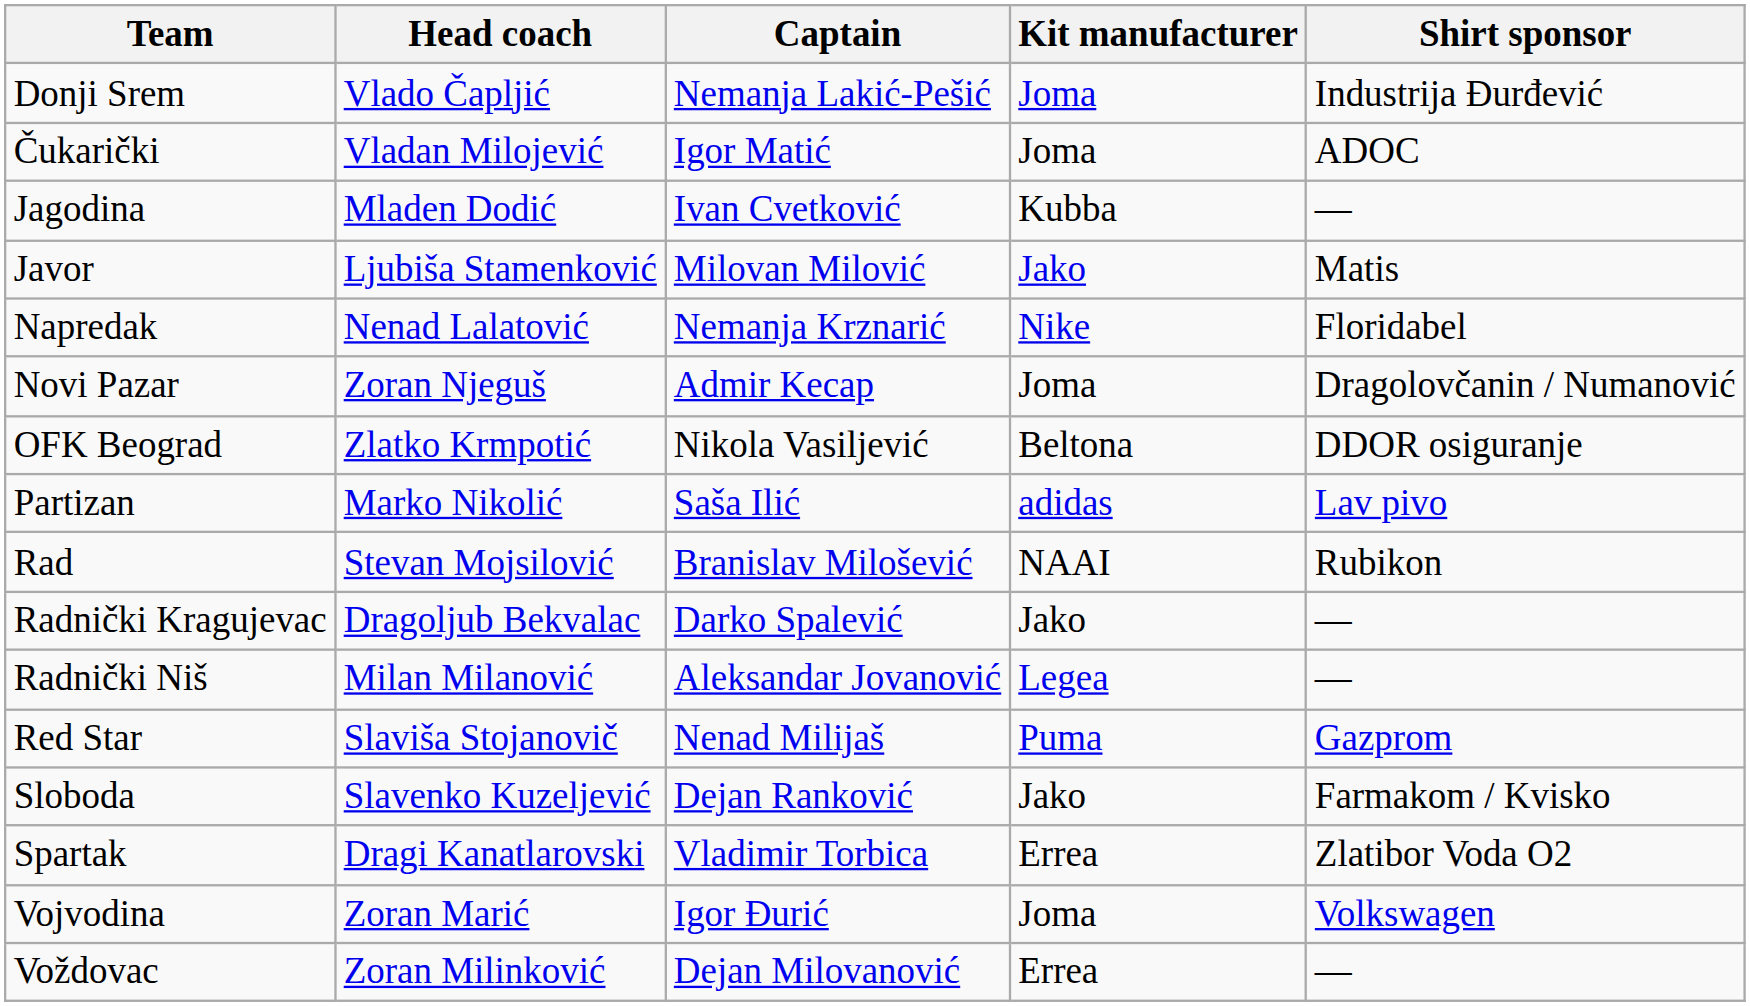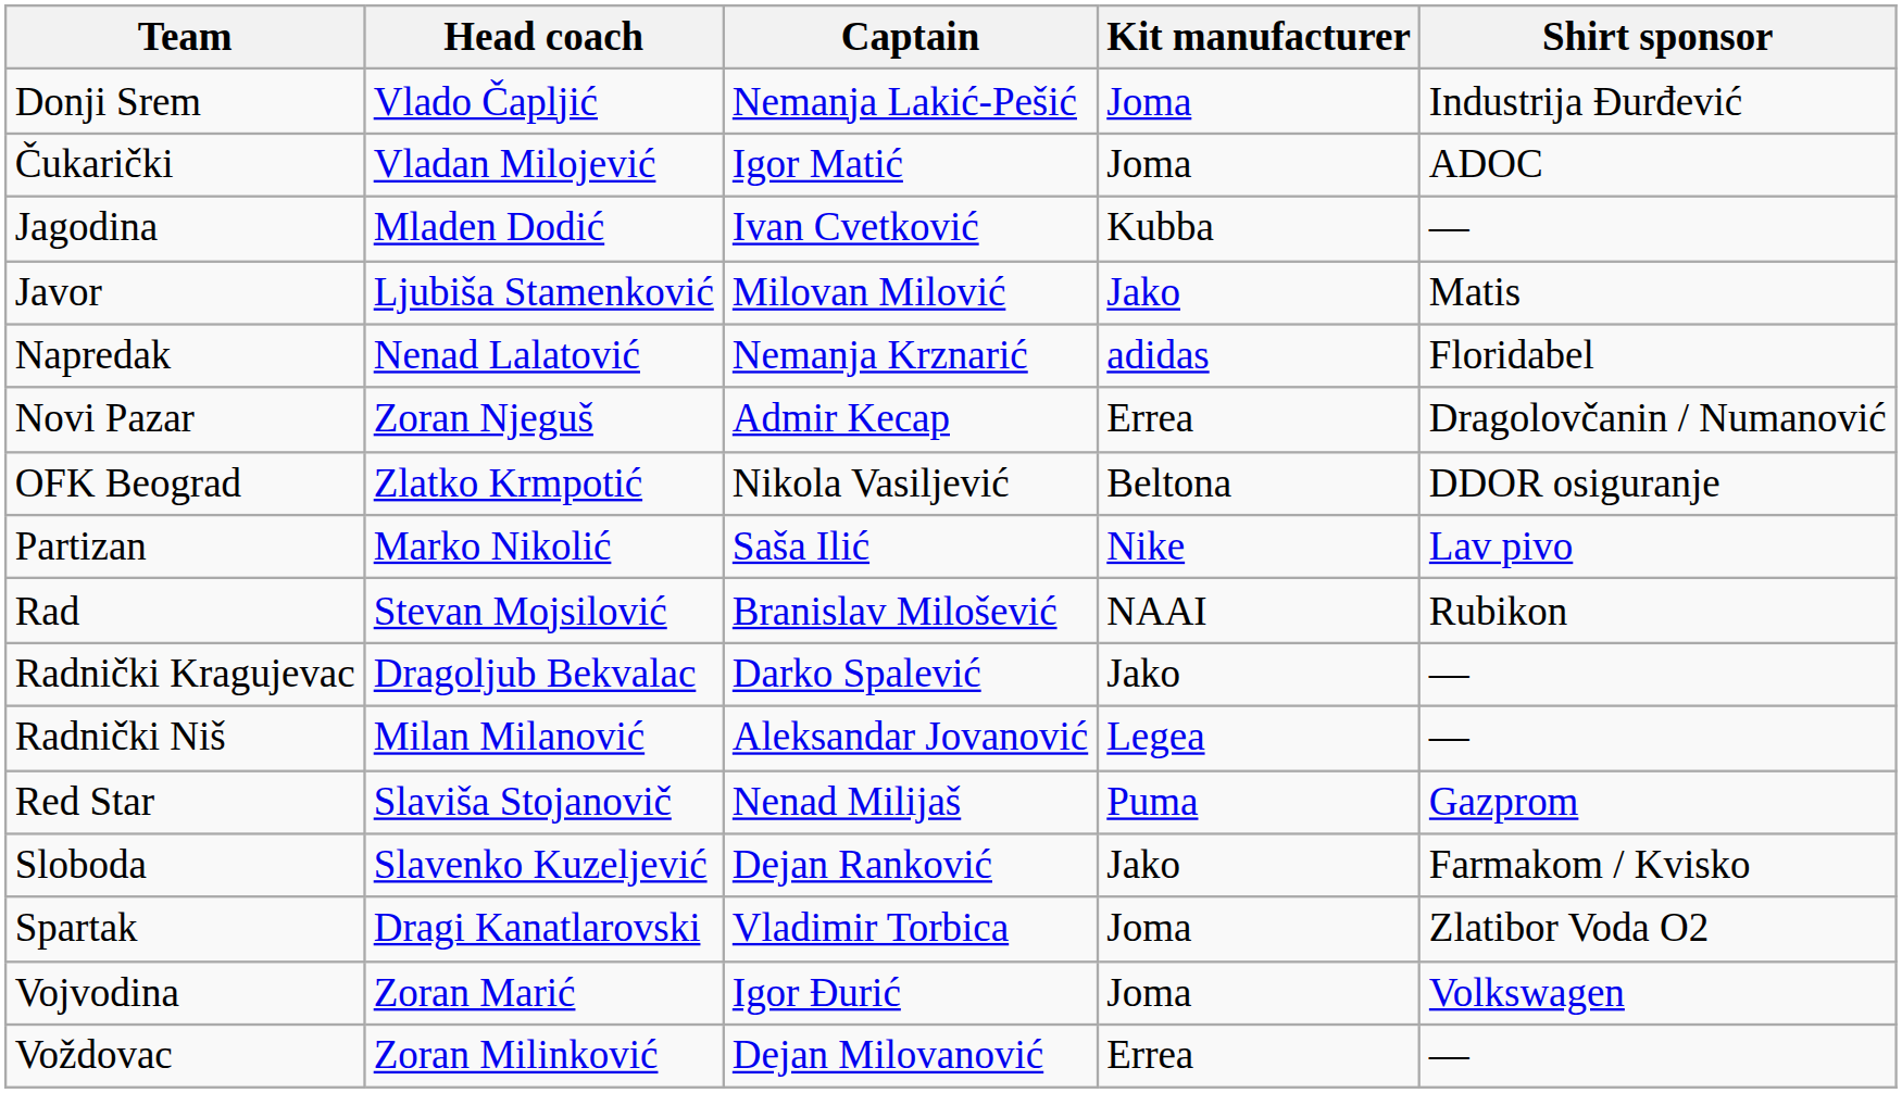 <table class="wikitable sortable" style="text-align:left">
 <tr>
 <th>Team</th>
 <th>Head coach</th>
 <th>Captain</th>
 <th>Kit manufacturer</th>
 <th>Shirt sponsor</th>
 </tr>
 <tr>
 <td>Donji Srem</td>
 <td> <a href='#'>Vlado Čapljić</a></td>
 <td> <a href='#'>Nemanja Lakić-Pešić</a></td>
 <td><a href='#'>Joma</a></td>
 <td>Industrija Đurđević</td>
 </tr>
 <tr>
 <td>Čukarički</td>
 <td> <a href='#'>Vladan Milojević</a></td>
 <td> <a href='#'>Igor Matić</a></td>
 <td>Joma</td>
 <td>ADOC</td>
 </tr>
 <tr>
 <td>Jagodina</td>
 <td> <a href='#'>Mladen Dodić</a></td>
 <td> <a href='#'>Ivan Cvetković</a></td>
 <td>Kubba</td>
 <td>—</td>
 </tr>
 <tr>
 <td>Javor</td>
 <td> <a href='#'>Ljubiša Stamenković</a></td>
 <td> <a href='#'>Milovan Milović</a></td>
 <td><a href='#'>Jako</a></td>
 <td>Matis</td>
 </tr>
 <tr>
 <td>Napredak</td>
 <td> <a href='#'>Nenad Lalatović</a></td>
 <td> <a href='#'>Nemanja Krznarić</a></td>
-<td><a href='#'>Nike</a></td>
+<td><a href='#'>adidas</a></td>
 <td>Floridabel</td>
 </tr>
 <tr>
 <td>Novi Pazar</td>
 <td> <a href='#'>Zoran Njeguš</a></td>
 <td> <a href='#'>Admir Kecap</a></td>
-<td>Joma</td>
+<td>Errea</td>
 <td>Dragolovčanin / Numanović</td>
 </tr>
 <tr>
 <td>OFK Beograd</td>
 <td> <a href='#'>Zlatko Krmpotić</a></td>
 <td> Nikola Vasiljević</td>
 <td>Beltona</td>
 <td>DDOR osiguranje</td>
 </tr>
 <tr>
 <td>Partizan</td>
 <td> <a href='#'>Marko Nikolić</a></td>
 <td> <a href='#'>Saša Ilić</a></td>
-<td><a href='#'>adidas</a></td>
+<td><a href='#'>Nike</a></td>
 <td><a href='#'>Lav pivo</a></td>
 </tr>
 <tr>
 <td>Rad</td>
 <td> <a href='#'>Stevan Mojsilović</a></td>
 <td> <a href='#'>Branislav Milošević</a></td>
 <td>NAAI</td>
 <td>Rubikon</td>
 </tr>
 <tr>
 <td>Radnički Kragujevac</td>
 <td> <a href='#'>Dragoljub Bekvalac</a></td>
 <td> <a href='#'>Darko Spalević</a></td>
 <td>Jako</td>
 <td>—</td>
 </tr>
 <tr>
 <td>Radnički Niš</td>
 <td> <a href='#'>Milan Milanović</a></td>
 <td> <a href='#'>Aleksandar Jovanović</a></td>
 <td><a href='#'>Legea</a></td>
 <td>—</td>
 </tr>
 <tr>
 <td>Red Star</td>
 <td> <a href='#'>Slaviša Stojanovič</a></td>
 <td> <a href='#'>Nenad Milijaš</a></td>
 <td><a href='#'>Puma</a></td>
 <td><a href='#'>Gazprom</a></td>
 </tr>
 <tr>
 <td>Sloboda</td>
 <td> <a href='#'>Slavenko Kuzeljević</a></td>
 <td> <a href='#'>Dejan Ranković</a></td>
 <td>Jako</td>
 <td>Farmakom / Kvisko</td>
 </tr>
 <tr>
 <td>Spartak</td>
 <td> <a href='#'>Dragi Kanatlarovski</a></td>
 <td> <a href='#'>Vladimir Torbica</a></td>
-<td>Errea</td>
+<td>Joma</td>
 <td>Zlatibor Voda O2</td>
 </tr>
 <tr>
 <td>Vojvodina</td>
 <td> <a href='#'>Zoran Marić</a></td>
 <td> <a href='#'>Igor Đurić</a></td>
 <td>Joma</td>
 <td><a href='#'>Volkswagen</a></td>
 </tr>
 <tr>
 <td>Voždovac</td>
 <td> <a href='#'>Zoran Milinković</a></td>
 <td> <a href='#'>Dejan Milovanović</a></td>
 <td>Errea</td>
 <td>—</td>
 </tr>
 </table>
